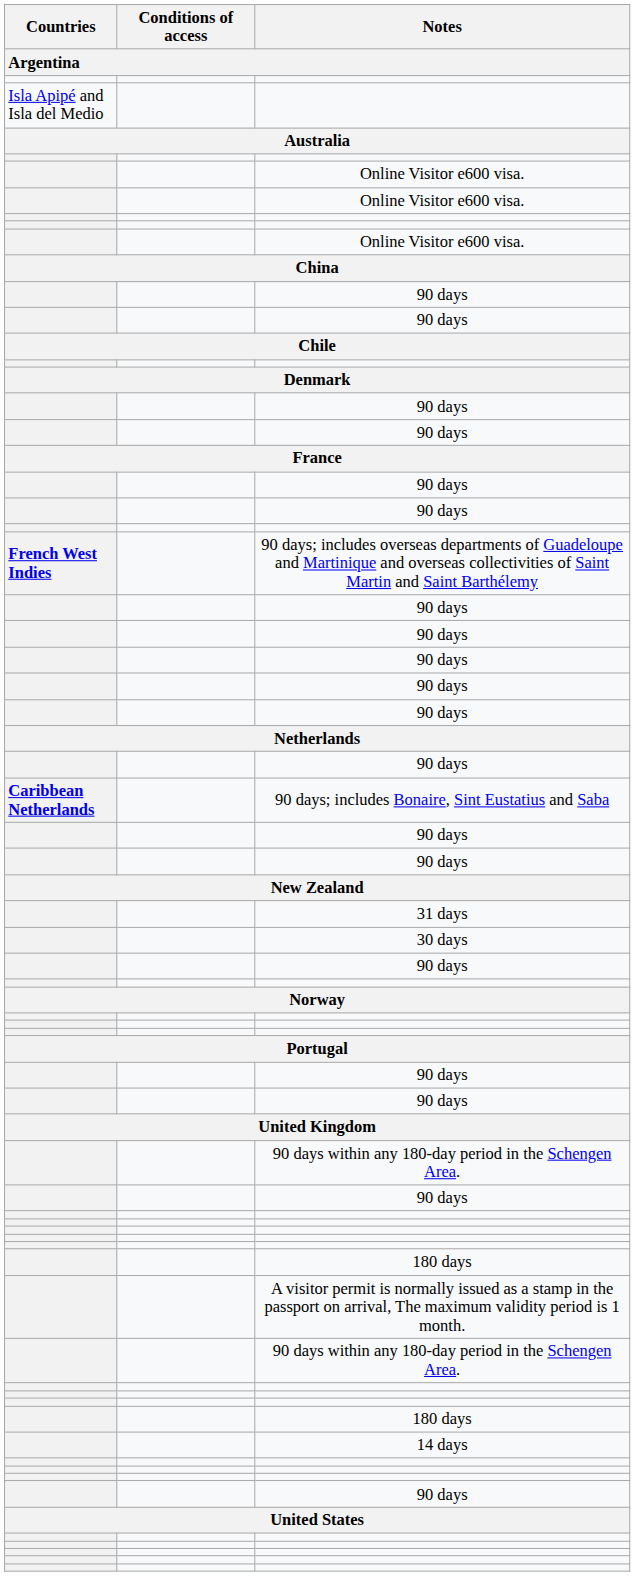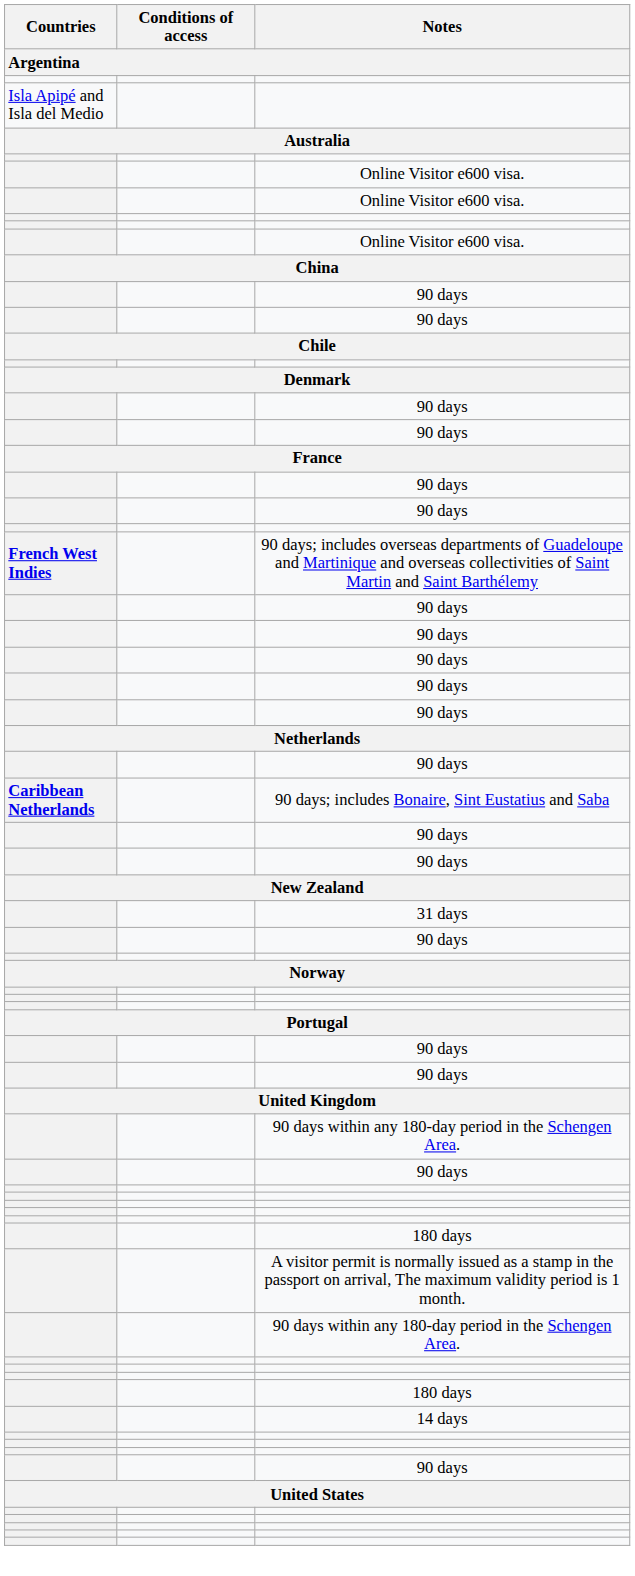 <table class="wikitable sortable sticky-header mw-datatable" style="text-align: center; table-layout: fixed;background:#f8f9faff;">
 <tr>
 <th style="width:18%;">Countries</th>
 <th style="width:22%;">Conditions of access</th>
 <th>Notes</th>
 </tr>
 <tr>
 <th colspan="3" style="text-align: left;">Argentina</th>
 </tr>
 <tr>
 <td style="text-align: left;"></td>
 <td></td>
 <td></td>
 </tr>
 <tr>
 <td style="text-align: left;"> <a href='#'>Isla Apipé</a> and Isla del Medio</td>
 <td></td>
 <td></td>
 </tr>
 <tr>
 <th colspan="3">Australia</th>
 </tr>
 <tr>
 <th style="text-align: left;"></th>
 <td></td>
 <td></td>
 </tr>
 <tr>
 <th style="text-align: left;"></th>
 <td></td>
 <td>Online Visitor e600 visa.</td>
 </tr>
 <tr>
 <th style="text-align: left;"></th>
 <td></td>
 <td>Online Visitor e600 visa.</td>
 </tr>
 <tr>
 <th style="text-align: left;"></th>
 <td></td>
 <td></td>
 </tr>
 <tr>
 <th style="text-align: left;"></th>
 <td></td>
 <td></td>
 </tr>
 <tr>
 <th style="text-align: left;"></th>
 <td></td>
 <td>Online Visitor e600 visa.</td>
 </tr>
 <tr>
 <th colspan="3">China</th>
 </tr>
 <tr>
 <th style="text-align: left;"></th>
 <td></td>
 <td>90 days</td>
 </tr>
 <tr>
 <th style="text-align: left;"></th>
 <td></td>
 <td>90 days</td>
 </tr>
 <tr>
 <th colspan="3">Chile</th>
 </tr>
 <tr>
 <th style="text-align: left;"></th>
 <td></td>
 <td></td>
 </tr>
 <tr>
 <th colspan="3">Denmark</th>
 </tr>
 <tr>
 <th style="text-align: left;"></th>
 <td></td>
 <td>90 days</td>
 </tr>
 <tr>
 <th style="text-align: left;"></th>
 <td></td>
 <td>90 days</td>
 </tr>
 <tr>
 <th colspan="3">France</th>
 </tr>
 <tr>
 <th style="text-align: left;"></th>
 <td></td>
 <td>90 days</td>
 </tr>
 <tr>
 <th style="text-align: left;"></th>
 <td></td>
 <td>90 days</td>
 </tr>
 <tr>
 <th style="text-align: left;"></th>
 <td></td>
 <td></td>
 </tr>
 <tr>
 <th style="text-align: left;"> <a href='#'>French West Indies</a></th>
 <td></td>
 <td>90 days; includes overseas departments of <a href='#'>Guadeloupe</a> and <a href='#'>Martinique</a> and overseas collectivities of <a href='#'>Saint Martin</a> and <a href='#'>Saint Barthélemy</a></td>
 </tr>
 <tr>
 <th style="text-align: left;"></th>
 <td></td>
 <td>90 days</td>
 </tr>
 <tr>
 <th style="text-align: left;"></th>
 <td></td>
 <td>90 days</td>
 </tr>
 <tr>
 <th style="text-align: left;"></th>
 <td></td>
 <td>90 days</td>
 </tr>
 <tr>
 <th style="text-align: left;"></th>
 <td></td>
 <td>90 days</td>
 </tr>
 <tr>
 <th style="text-align: left;"></th>
 <td></td>
 <td>90 days</td>
 </tr>
 <tr>
 <th colspan="3">Netherlands</th>
 </tr>
 <tr>
 <th style="text-align: left;"></th>
 <td></td>
 <td>90 days</td>
 </tr>
 <tr>
 <th style="text-align: left;"> <a href='#'>Caribbean Netherlands</a></th>
 <td></td>
 <td>90 days; includes <a href='#'>Bonaire</a>, <a href='#'>Sint Eustatius</a> and <a href='#'>Saba</a></td>
 </tr>
 <tr>
 <th style="text-align: left;"></th>
 <td></td>
 <td>90 days</td>
 </tr>
 <tr>
 <th style="text-align: left;"></th>
 <td></td>
 <td>90 days</td>
 </tr>
 <tr>
 <th colspan="3">New Zealand</th>
 </tr>
 <tr>
 <th style="text-align: left;"></th>
 <td></td>
 <td>31 days</td>
-</tr>
-<tr>
-<th style="text-align: left;"></th>
-<td></td>
-<td>30 days</td>
 </tr>
 <tr>
 <th style="text-align: left;"></th>
 <td></td>
 <td>90 days</td>
 </tr>
 <tr>
 <th style="text-align: left;"></th>
 <td></td>
 <td></td>
 </tr>
 <tr>
 <th colspan="3">Norway</th>
 </tr>
 <tr>
 <th style="text-align: left;"></th>
 <td></td>
 <td></td>
 </tr>
 <tr>
 <th style="text-align: left;"></th>
 <td></td>
 <td></td>
 </tr>
 <tr>
 <th style="text-align: left;"></th>
 <td></td>
 <td></td>
 </tr>
 <tr>
 <th colspan="3">Portugal</th>
 </tr>
 <tr>
 <th style="text-align: left;"></th>
 <td></td>
 <td>90 days</td>
 </tr>
 <tr>
 <th style="text-align: left;"></th>
 <td></td>
 <td>90 days</td>
 </tr>
 <tr>
 <th colspan="3">United Kingdom</th>
 </tr>
 <tr>
 <th style="text-align: left;"></th>
 <td></td>
 <td>90 days within any 180-day period in the <a href='#'>Schengen Area</a>.</td>
 </tr>
 <tr>
 <th style="text-align: left;"></th>
 <td></td>
 <td>90 days</td>
 </tr>
 <tr>
 <th style="text-align: left;"></th>
 <td></td>
 <td></td>
 </tr>
 <tr>
 <th style="text-align: left;"></th>
 <td></td>
 <td></td>
 </tr>
 <tr>
 <th style="text-align: left;"></th>
 <td></td>
 <td></td>
 </tr>
 <tr>
 <th style="text-align: left;"></th>
 <td></td>
 <td></td>
 </tr>
 <tr>
 <th style="text-align: left;"></th>
 <td></td>
 <td></td>
 </tr>
 <tr>
 <th style="text-align: left;"></th>
 <td></td>
 <td>180 days</td>
 </tr>
 <tr>
 <th style="text-align: left;"></th>
 <td></td>
 <td>A visitor permit is normally issued as a stamp in the passport on arrival, The maximum validity period is 1 month.</td>
 </tr>
 <tr>
 <th style="text-align: left;"></th>
 <td></td>
 <td>90 days within any 180-day period in the <a href='#'>Schengen Area</a>.</td>
 </tr>
 <tr>
 <th style="text-align: left;"></th>
 <td></td>
 <td></td>
 </tr>
 <tr>
 <th style="text-align: left;"></th>
 <td></td>
 <td></td>
 </tr>
 <tr>
 <th style="text-align: left;"></th>
 <td></td>
 <td></td>
 </tr>
 <tr>
 <th style="text-align: left;"></th>
 <td></td>
 <td>180 days</td>
 </tr>
 <tr>
 <th style="text-align: left;"></th>
 <td></td>
 <td>14 days</td>
 </tr>
 <tr>
 <th style="text-align: left;"></th>
 <td></td>
 <td></td>
 </tr>
 <tr>
 <th style="text-align: left;"></th>
 <td></td>
 <td></td>
 </tr>
 <tr>
 <th style="text-align: left;"></th>
 <td></td>
 <td></td>
 </tr>
 <tr>
 <th style="text-align: left;"></th>
 <td></td>
 <td>90 days</td>
 </tr>
 <tr>
 <th colspan="3">United States</th>
 </tr>
 <tr>
 <th style="text-align: left;"></th>
 <td></td>
 <td></td>
 </tr>
 <tr>
 <th style="text-align: left;"></th>
 <td></td>
 <td></td>
 </tr>
 <tr>
 <th style="text-align: left;"></th>
 <td></td>
 <td></td>
 </tr>
 <tr>
 <th style="text-align: left;"></th>
 <td></td>
 <td></td>
 </tr>
 <tr>
 <th style="text-align: left;"></th>
 <td></td>
 <td></td>
 </tr>
 </table>
